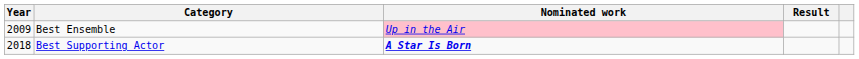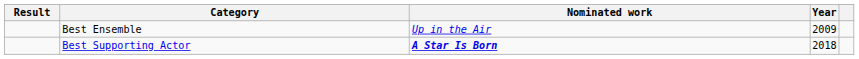 <table class=wikitable>
 <tr>
-<th scope="col" style="width:1em;">Year</th>
+<th scope="col" style="width:5em;">Result</th>
 <th scope="col" style="width:34em;">Category</th>
 <th scope="col" style="width:39em;">Nominated work</th>
-<th scope="col" style="width:5em;">Result</th>
+<th scope="col" style="width:1em;">Year</th>
 <th scope="col" style="width:1em;"></th>
 </tr>
 <tr>
+<td></td>
+<td>Best Ensemble</td>
+<td><em><a href='#'>Up in the Air</a></em></td>
 <td>2009</td>
-<td>Best Ensemble</td>
-<td style="background: pink;"><em><a href='#'>Up in the Air</a></em></td>
-<td></td>
 <td align=center></td>
 </tr>
 <tr>
-<td>2018</td>
+<td></td>
 <td><a href='#'>Best Supporting Actor</a></td>
 <td><strong><em><a href='#'>A Star Is Born</a></em></strong></td>
-<td></td>
+<td>2018</td>
 <td align=center></td>
 </tr>
 </table>
